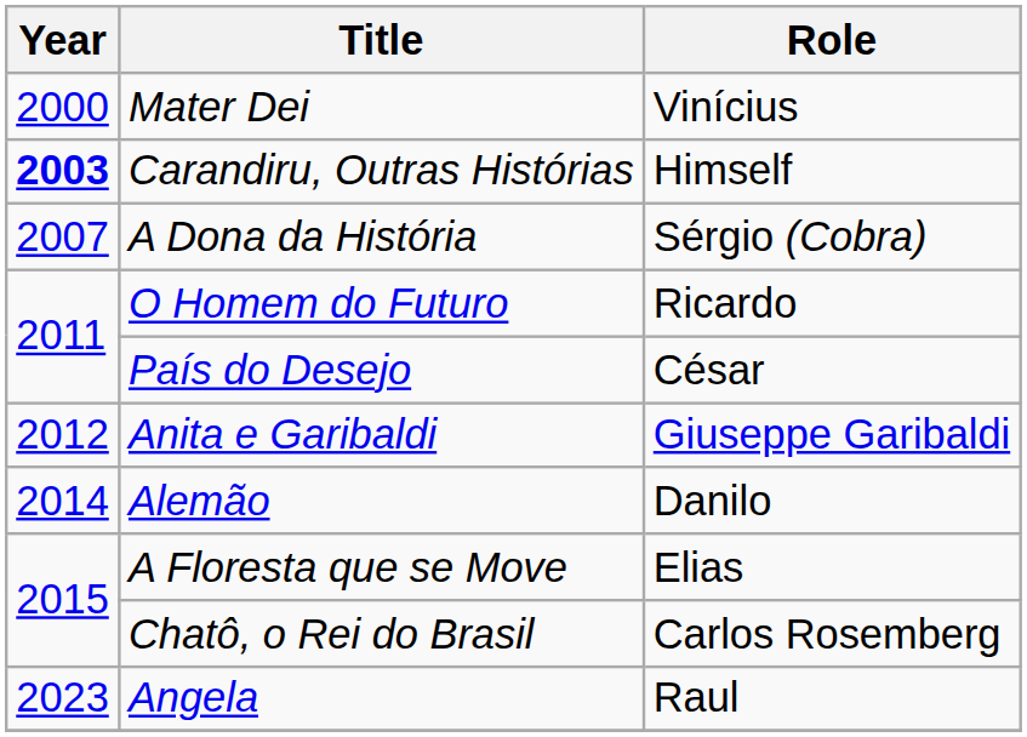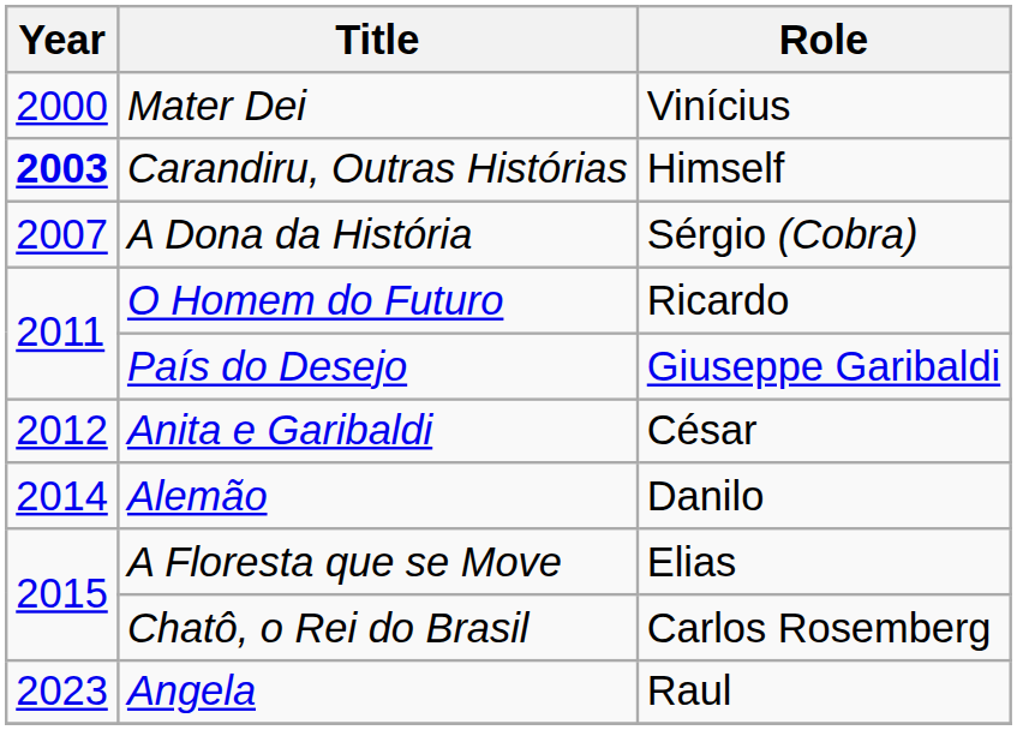 <table class="wikitable" style="font-size: 90%;">
 <tr>
 <th>Year</th>
 <th>Title</th>
 <th>Role</th>
 </tr>
 <tr>
 <td><a href='#'>2000</a></td>
 <td><em>Mater Dei</em></td>
 <td>Vinícius</td>
 </tr>
 <tr>
 <td><strong><a href='#'>2003</a></strong></td>
 <td><em>Carandiru, Outras Histórias</em></td>
 <td>Himself</td>
 </tr>
 <tr>
 <td><a href='#'>2007</a></td>
 <td><em>A Dona da História</em></td>
 <td>Sérgio <em>(Cobra)</em></td>
 </tr>
 <tr>
 <td rowspan="2"><a href='#'>2011</a></td>
 <td><em><a href='#'>O Homem do Futuro</a></em></td>
 <td>Ricardo</td>
 </tr>
 <tr>
 <td><em><a href='#'>País do Desejo</a></em></td>
-<td>César</td>
+<td><a href='#'>Giuseppe Garibaldi</a></td>
 </tr>
 <tr>
 <td><a href='#'>2012</a></td>
 <td><em><a href='#'>Anita e Garibaldi</a></em></td>
-<td><a href='#'>Giuseppe Garibaldi</a></td>
+<td>César</td>
 </tr>
 <tr>
 <td><a href='#'>2014</a></td>
 <td><em><a href='#'>Alemão</a></em></td>
 <td>Danilo</td>
 </tr>
 <tr>
 <td rowspan="2"><a href='#'>2015</a></td>
 <td><em>A Floresta que se Move</em></td>
 <td>Elias</td>
 </tr>
 <tr>
 <td><em>Chatô, o Rei do Brasil</em></td>
 <td>Carlos Rosemberg</td>
 </tr>
 <tr>
 <td><a href='#'>2023</a></td>
 <td><em><a href='#'>Angela</a></em></td>
 <td>Raul</td>
 </tr>
 <tr>
 </tr>
 </table>
